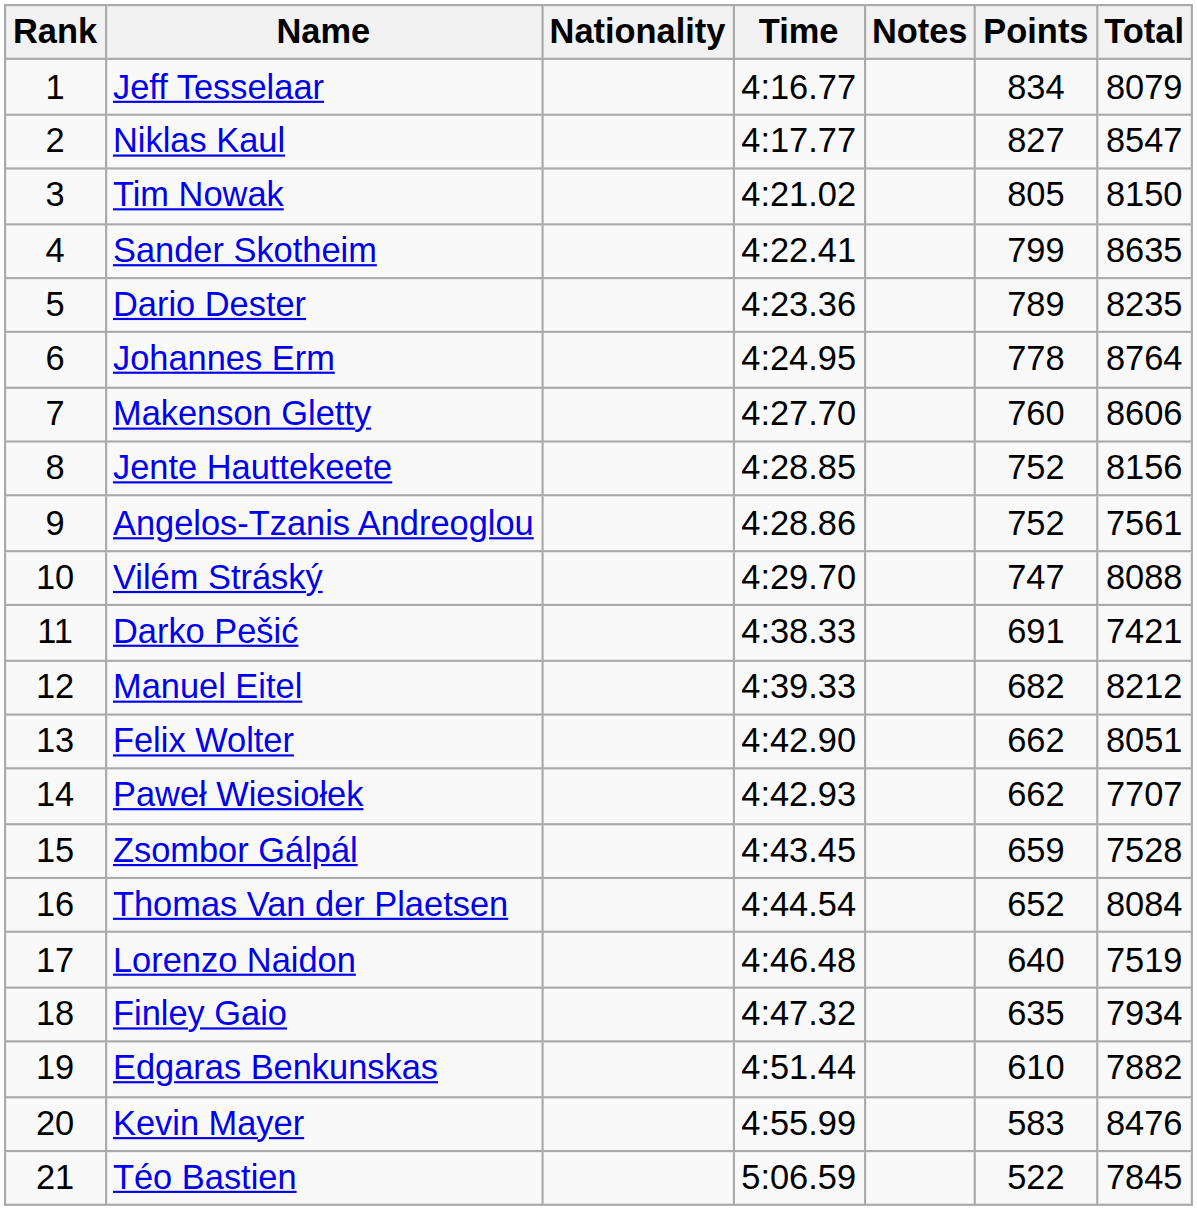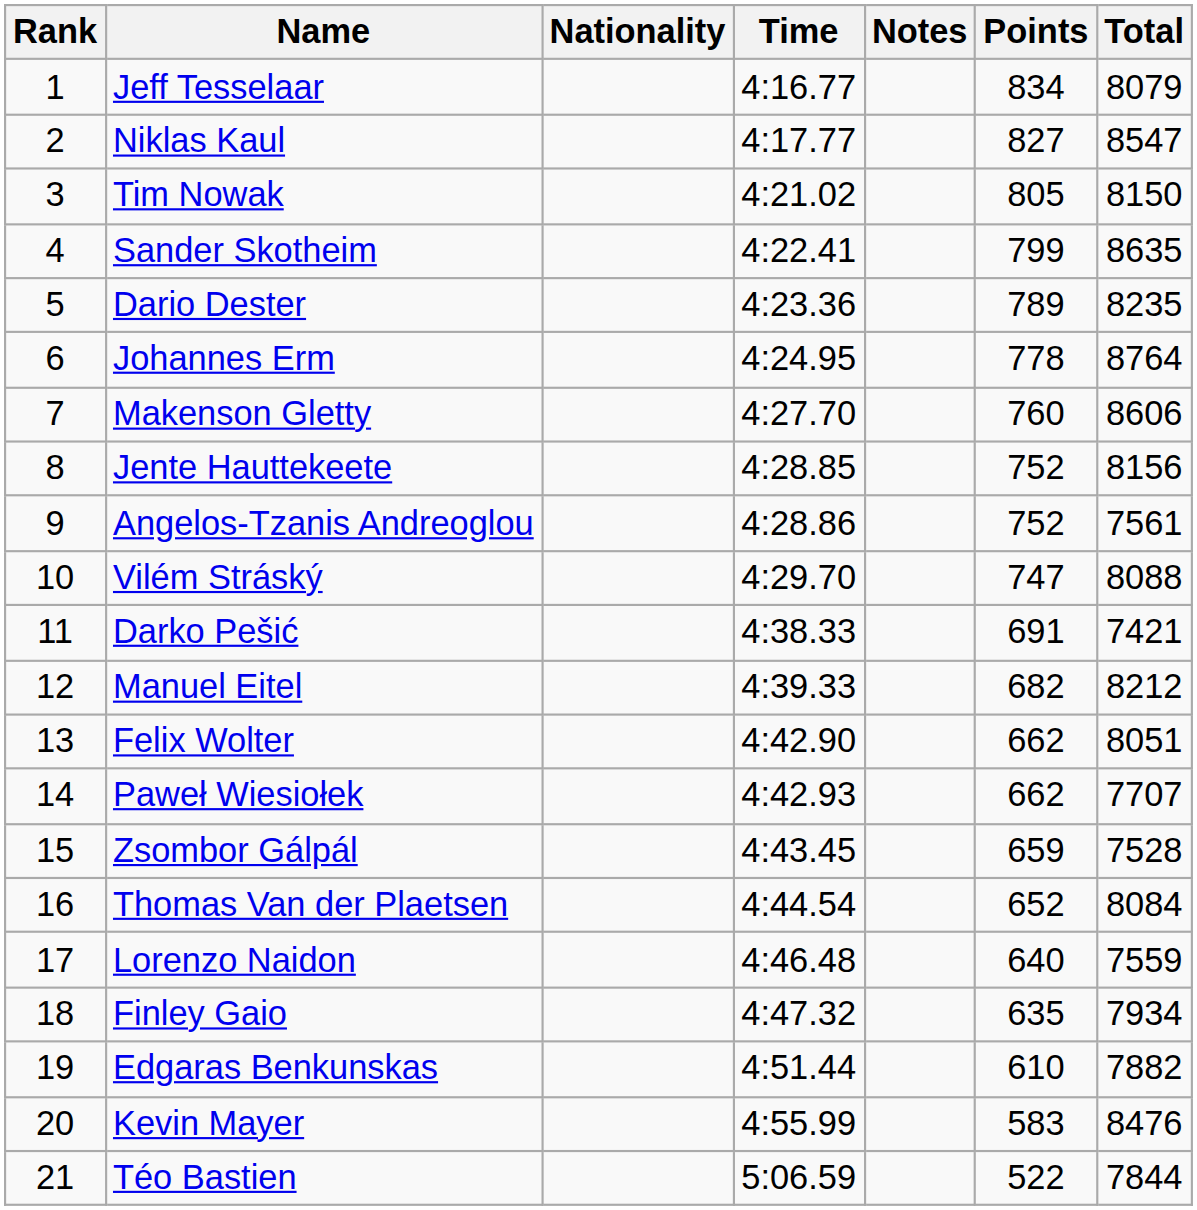 <table class="wikitable sortable" style="text-align:center">
 <tr>
 <th>Rank</th>
 <th>Name</th>
 <th>Nationality</th>
 <th>Time</th>
 <th>Notes</th>
 <th>Points</th>
 <th>Total</th>
 </tr>
 <tr>
 <td align="center">1</td>
 <td align="left"><a href='#'>Jeff Tesselaar</a></td>
 <td align="left"></td>
 <td align="center">4:16.77</td>
 <td align="center"></td>
 <td align="center">834</td>
 <td>8079</td>
 </tr>
 <tr>
 <td align="center">2</td>
 <td align="left"><a href='#'>Niklas Kaul</a></td>
 <td align="left"></td>
 <td align="center">4:17.77</td>
 <td align="center"></td>
 <td align="center">827</td>
 <td>8547</td>
 </tr>
 <tr>
 <td align="center">3</td>
 <td align="left"><a href='#'>Tim Nowak</a></td>
 <td align="left"></td>
 <td align="center">4:21.02</td>
 <td align="center"></td>
 <td align="center">805</td>
 <td>8150</td>
 </tr>
 <tr>
 <td align="center">4</td>
 <td align="left"><a href='#'>Sander Skotheim</a></td>
 <td align="left"></td>
 <td align="center">4:22.41</td>
 <td align="center"></td>
 <td align="center">799</td>
 <td>8635</td>
 </tr>
 <tr>
 <td align="center">5</td>
 <td align="left"><a href='#'>Dario Dester</a></td>
 <td align="left"></td>
 <td align="center">4:23.36</td>
 <td align="center"></td>
 <td align="center">789</td>
 <td>8235</td>
 </tr>
 <tr>
 <td align="center">6</td>
 <td align="left"><a href='#'>Johannes Erm</a></td>
 <td align="left"></td>
 <td align="center">4:24.95</td>
 <td align="center"></td>
 <td align="center">778</td>
 <td>8764</td>
 </tr>
 <tr>
 <td align="center">7</td>
 <td align="left"><a href='#'>Makenson Gletty</a></td>
 <td align="left"></td>
 <td align="center">4:27.70</td>
 <td align="center"></td>
 <td align="center">760</td>
 <td>8606</td>
 </tr>
 <tr>
 <td align="center">8</td>
 <td align="left"><a href='#'>Jente Hauttekeete</a></td>
 <td align="left"></td>
 <td align="center">4:28.85</td>
 <td align="center"></td>
 <td align="center">752</td>
 <td>8156</td>
 </tr>
 <tr>
 <td align="center">9</td>
 <td align="left"><a href='#'>Angelos-Tzanis Andreoglou</a></td>
 <td align="left"></td>
 <td align="center">4:28.86</td>
 <td align="center"></td>
 <td align="center">752</td>
 <td>7561</td>
 </tr>
 <tr>
 <td align="center">10</td>
 <td align="left"><a href='#'>Vilém Stráský</a></td>
 <td align="left"></td>
 <td align="center">4:29.70</td>
 <td align="center"></td>
 <td align="center">747</td>
 <td>8088</td>
 </tr>
 <tr>
 <td align="center">11</td>
 <td align="left"><a href='#'>Darko Pešić</a></td>
 <td align="left"></td>
 <td align="center">4:38.33</td>
 <td align="center"></td>
 <td align="center">691</td>
 <td>7421</td>
 </tr>
 <tr>
 <td align="center">12</td>
 <td align="left"><a href='#'>Manuel Eitel</a></td>
 <td align="left"></td>
 <td align="center">4:39.33</td>
 <td align="center"></td>
 <td align="center">682</td>
 <td>8212</td>
 </tr>
 <tr>
 <td align="center">13</td>
 <td align="left"><a href='#'>Felix Wolter</a></td>
 <td align="left"></td>
 <td align="center">4:42.90</td>
 <td align="center"></td>
 <td align="center">662</td>
 <td>8051</td>
 </tr>
 <tr>
 <td align="center">14</td>
 <td align="left"><a href='#'>Paweł Wiesiołek</a></td>
 <td align="left"></td>
 <td align="center">4:42.93</td>
 <td align="center"></td>
 <td align="center">662</td>
 <td>7707</td>
 </tr>
 <tr>
 <td align="center">15</td>
 <td align="left"><a href='#'>Zsombor Gálpál</a></td>
 <td align="left"></td>
 <td align="center">4:43.45</td>
 <td align="center"></td>
 <td align="center">659</td>
 <td>7528</td>
 </tr>
 <tr>
 <td align="center">16</td>
 <td align="left"><a href='#'>Thomas Van der Plaetsen</a></td>
 <td align="left"></td>
 <td align="center">4:44.54</td>
 <td align="center"></td>
 <td align="center">652</td>
 <td>8084</td>
 </tr>
 <tr>
 <td align="center">17</td>
 <td align="left"><a href='#'>Lorenzo Naidon</a></td>
 <td align="left"></td>
 <td align="center">4:46.48</td>
 <td align="center"></td>
 <td align="center">640</td>
-<td>7519</td>
+<td>7559</td>
 </tr>
 <tr>
 <td align="center">18</td>
 <td align="left"><a href='#'>Finley Gaio</a></td>
 <td align="left"></td>
 <td align="center">4:47.32</td>
 <td align="center"></td>
 <td align="center">635</td>
 <td>7934</td>
 </tr>
 <tr>
 <td align="center">19</td>
 <td align="left"><a href='#'>Edgaras Benkunskas</a></td>
 <td align="left"></td>
 <td align="center">4:51.44</td>
 <td align="center"></td>
 <td align="center">610</td>
 <td>7882</td>
 </tr>
 <tr>
 <td align="center">20</td>
 <td align="left"><a href='#'>Kevin Mayer</a></td>
 <td align="left"></td>
 <td align="center">4:55.99</td>
 <td align="center"></td>
 <td align="center">583</td>
 <td>8476</td>
 </tr>
 <tr>
 <td align="center">21</td>
 <td align="left"><a href='#'>Téo Bastien</a></td>
 <td align="left"></td>
 <td align="center">5:06.59</td>
 <td align="center"></td>
 <td align="center">522</td>
-<td>7845</td>
+<td>7844</td>
 </tr>
 </table>
